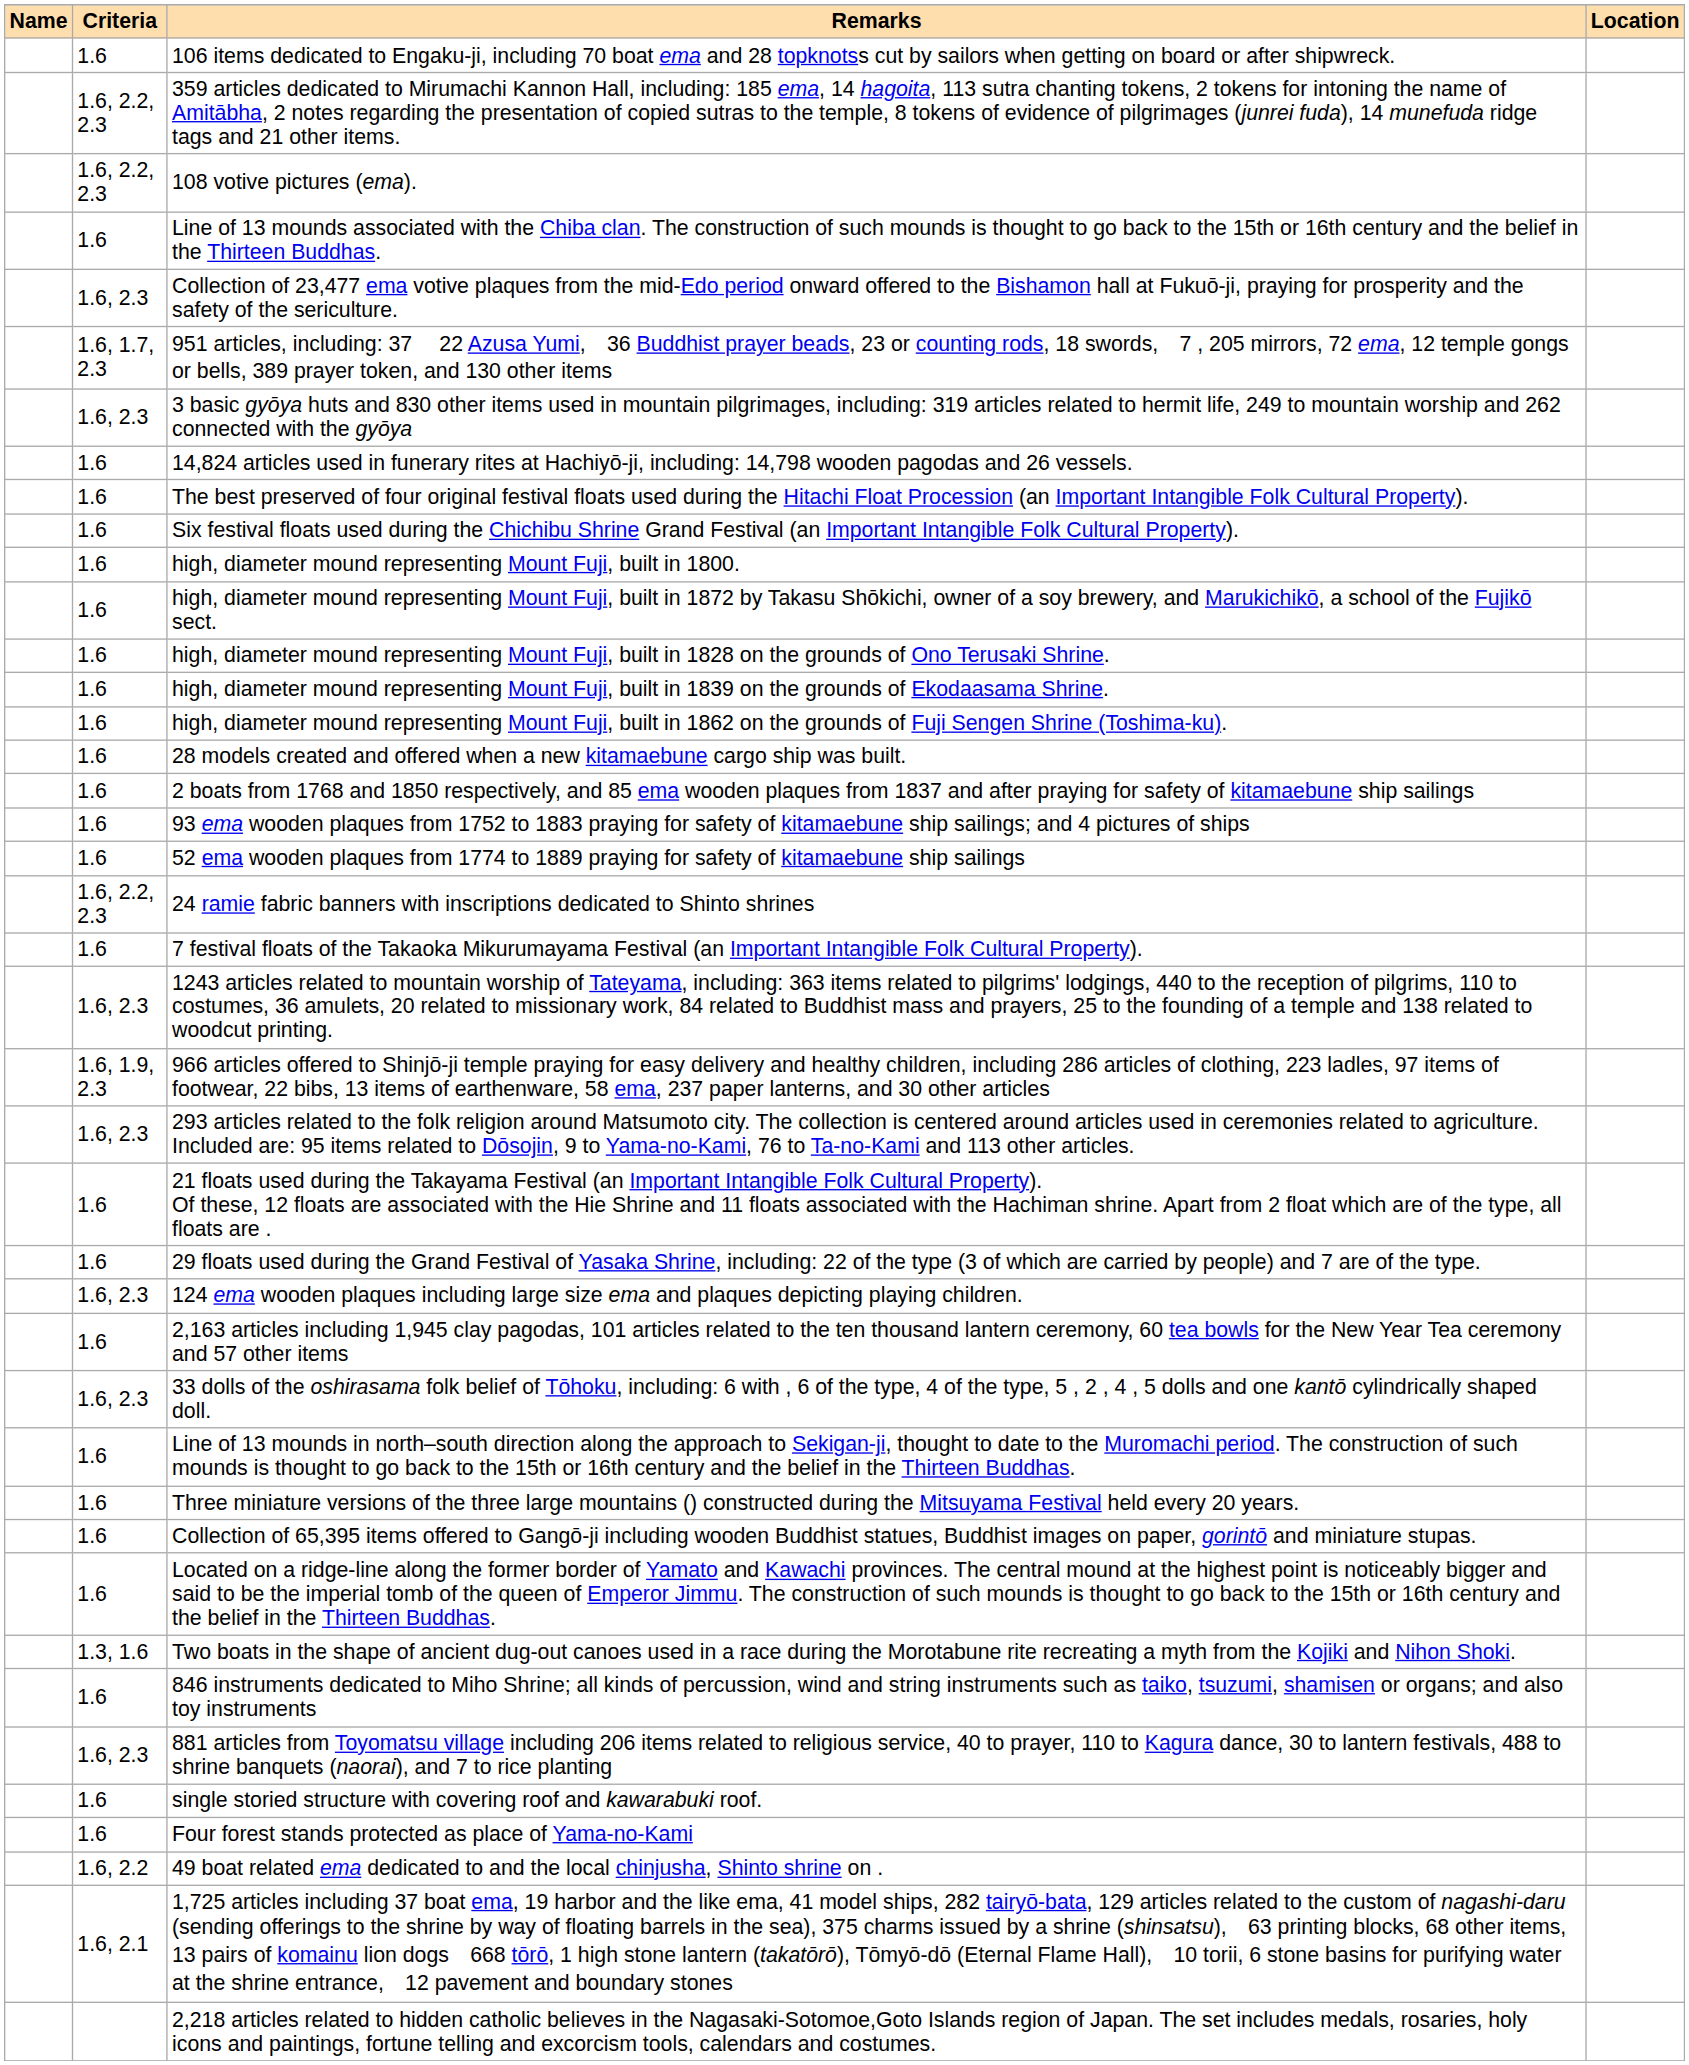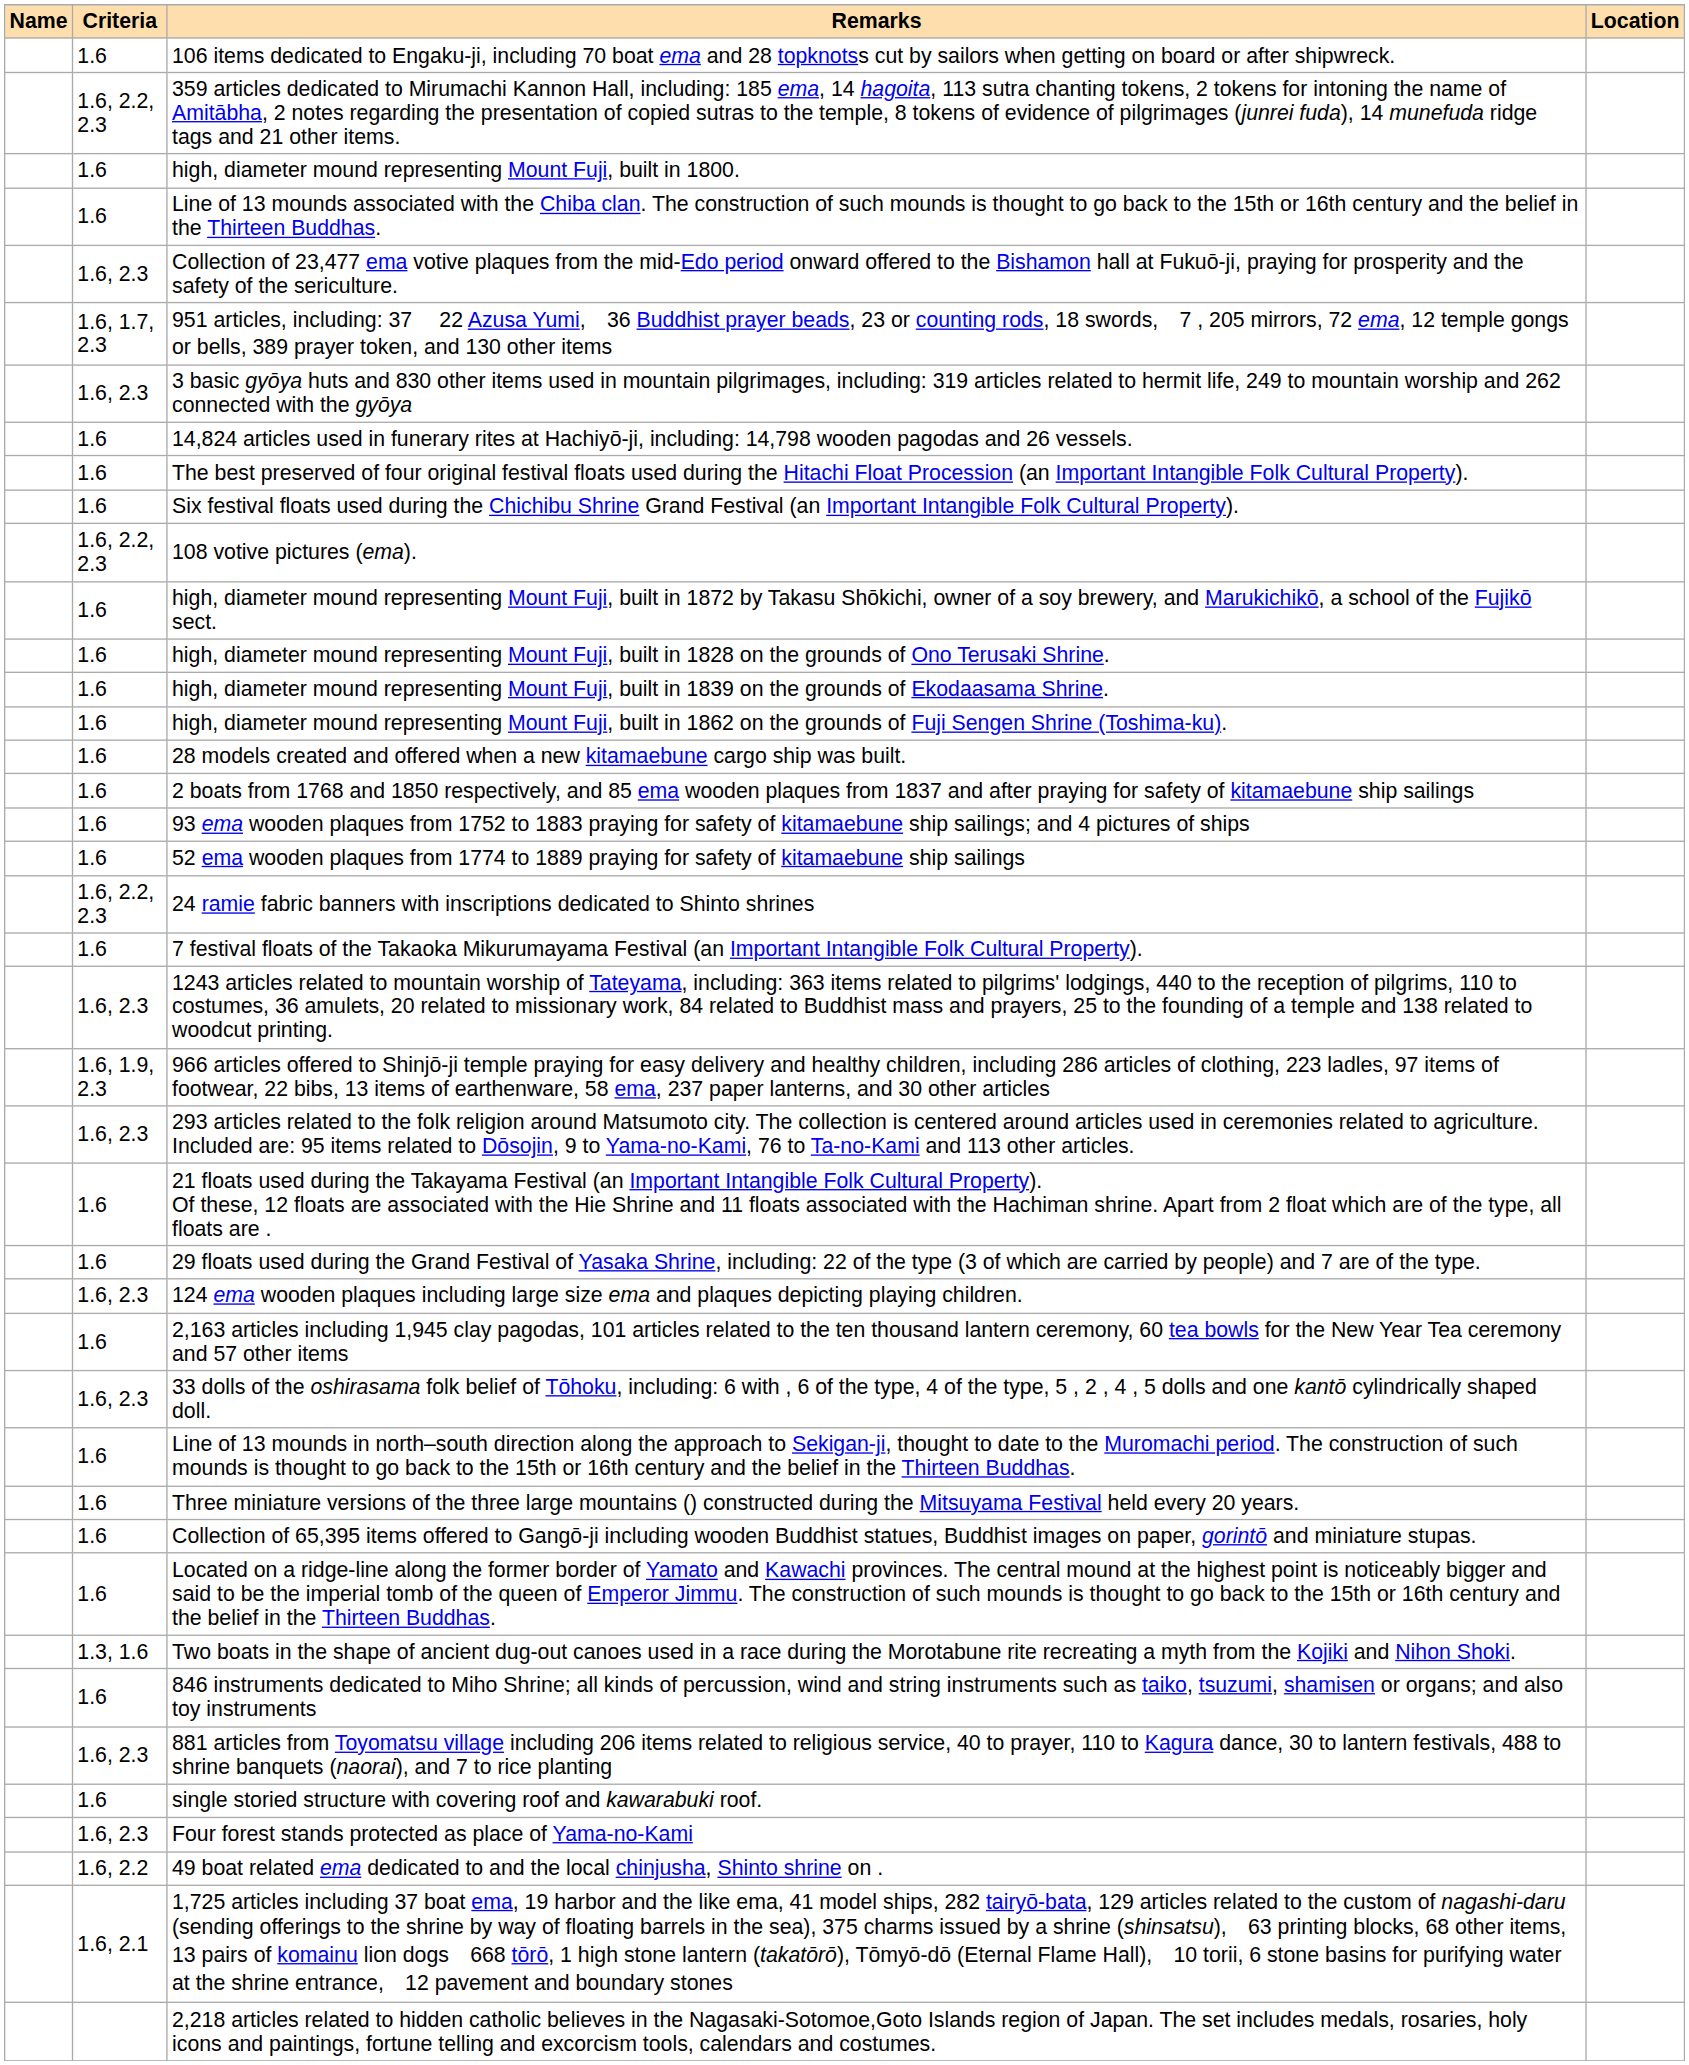 <table class="wikitable sortable" width="100%" style="background:#ffffff;">
 <tr>
 </tr>
 <tr>
 <th scope="col" align="left" style="background:#ffdead;">Name</th>
 <th scope="col" align="left" style="background:#ffdead;">Criteria</th>
 <th scope="col" align="left" style="background:#ffdead;" class="unsortable">Remarks</th>
 <th scope="col" style="background:#ffdead;">Location</th>
 </tr>
 <tr>
 <td></td>
 <td>1.6</td>
 <td>106 items dedicated to Engaku-ji, including 70 boat <em><a href='#'>ema</a></em> and 28 <a href='#'>topknots</a>s cut by sailors when getting on board or after shipwreck.</td>
 <td></td>
 </tr>
 <tr>
 <td></td>
 <td>1.6, 2.2, 2.3</td>
 <td>359 articles dedicated to Mirumachi Kannon Hall, including: 185 <em><a href='#'>ema</a></em>, 14 <em><a href='#'>hagoita</a></em>, 113 sutra chanting tokens, 2 tokens for intoning the name of <a href='#'>Amitābha</a>, 2 notes regarding the presentation of copied sutras to the temple, 8 tokens of evidence of pilgrimages (<em>junrei fuda</em>), 14 <em>munefuda</em> ridge tags and 21 other items.</td>
 <td></td>
 </tr>
 <tr>
 <td></td>
-<td>1.6, 2.2, 2.3</td>
-<td>108 votive pictures (<em>ema</em>).</td>
+<td>1.6</td>
+<td> high,  diameter mound representing <a href='#'>Mount Fuji</a>, built in 1800.</td>
 <td></td>
 </tr>
 <tr>
 <td></td>
 <td>1.6</td>
 <td>Line of 13 mounds associated with the <a href='#'>Chiba clan</a>. The construction of such mounds is thought to go back to the 15th or 16th century and the belief in the <a href='#'>Thirteen Buddhas</a>.</td>
 <td></td>
 </tr>
 <tr>
 <td></td>
 <td>1.6, 2.3</td>
 <td>Collection of 23,477 <a href='#'>ema</a> votive plaques from the mid-<a href='#'>Edo period</a> onward offered to the <a href='#'>Bishamon</a> hall at Fukuō-ji, praying for prosperity and the safety of the sericulture.</td>
 <td></td>
 </tr>
 <tr>
 <td></td>
 <td>1.6, 1.7, 2.3</td>
 <td>951 articles, including: 37 　22 <a href='#'>Azusa Yumi</a>,　36 <a href='#'>Buddhist prayer beads</a>, 23  or <a href='#'>counting rods</a>, 18 swords,　7 , 205 mirrors, 72 <em><a href='#'>ema</a></em>, 12 temple gongs or bells, 389 prayer token, and 130 other items</td>
 <td></td>
 </tr>
 <tr>
 <td></td>
 <td>1.6, 2.3</td>
 <td>3 basic <em>gyōya</em> huts and 830 other items used in mountain pilgrimages, including: 319 articles related to hermit life, 249 to mountain worship and 262 connected with the <em>gyōya</em></td>
 <td></td>
 </tr>
 <tr>
 <td></td>
 <td>1.6</td>
 <td>14,824 articles used in funerary rites at Hachiyō-ji, including: 14,798 wooden pagodas and 26 vessels.</td>
 <td></td>
 </tr>
 <tr>
 <td></td>
 <td>1.6</td>
 <td>The best preserved of four original festival floats used during the <a href='#'>Hitachi Float Procession</a> (an <a href='#'>Important Intangible Folk Cultural Property</a>).</td>
 <td></td>
 </tr>
 <tr>
 <td></td>
 <td>1.6</td>
 <td>Six festival floats used during the <a href='#'>Chichibu Shrine</a> Grand Festival (an <a href='#'>Important Intangible Folk Cultural Property</a>).</td>
 <td></td>
 </tr>
 <tr>
 <td></td>
-<td>1.6</td>
-<td> high,  diameter mound representing <a href='#'>Mount Fuji</a>, built in 1800.</td>
+<td>1.6, 2.2, 2.3</td>
+<td>108 votive pictures (<em>ema</em>).</td>
 <td></td>
 </tr>
 <tr>
 <td></td>
 <td>1.6</td>
 <td> high,  diameter mound representing <a href='#'>Mount Fuji</a>, built in 1872 by Takasu Shōkichi, owner of a soy brewery, and <a href='#'>Marukichikō</a>, a school of the <a href='#'>Fujikō</a> sect.</td>
 <td></td>
 </tr>
 <tr>
 <td></td>
 <td>1.6</td>
 <td> high,  diameter mound representing <a href='#'>Mount Fuji</a>, built in 1828 on the grounds of <a href='#'>Ono Terusaki Shrine</a>.</td>
 <td></td>
 </tr>
 <tr>
 <td></td>
 <td>1.6</td>
 <td> high,  diameter mound representing <a href='#'>Mount Fuji</a>, built in 1839 on the grounds of <a href='#'>Ekodaasama Shrine</a>.</td>
 <td></td>
 </tr>
 <tr>
 <td></td>
 <td>1.6</td>
 <td> high,  diameter mound representing <a href='#'>Mount Fuji</a>, built in 1862 on the grounds of <a href='#'>Fuji Sengen Shrine (Toshima-ku)</a>.</td>
 <td></td>
 </tr>
 <tr>
 <td></td>
 <td>1.6</td>
 <td>28 models created and offered when a new <a href='#'>kitamaebune</a> cargo ship was built.</td>
 <td></td>
 </tr>
 <tr>
 <td></td>
 <td>1.6</td>
 <td>2 boats from 1768 and 1850 respectively, and 85 <a href='#'>ema</a> wooden plaques from 1837 and after praying for safety of <a href='#'>kitamaebune</a> ship sailings</td>
 <td></td>
 </tr>
 <tr>
 <td></td>
 <td>1.6</td>
 <td>93 <em><a href='#'>ema</a></em> wooden plaques from 1752 to 1883 praying for safety of <a href='#'>kitamaebune</a> ship sailings; and 4 pictures of ships</td>
 <td></td>
 </tr>
 <tr>
 <td></td>
 <td>1.6</td>
 <td>52 <a href='#'>ema</a> wooden plaques from 1774 to 1889 praying for safety of <a href='#'>kitamaebune</a> ship sailings</td>
 <td></td>
 </tr>
 <tr>
 <td></td>
 <td>1.6, 2.2, 2.3</td>
 <td>24 <a href='#'>ramie</a> fabric banners with inscriptions dedicated to Shinto shrines</td>
 <td></td>
 </tr>
 <tr>
 <td></td>
 <td>1.6</td>
 <td>7 festival floats of the Takaoka Mikurumayama Festival (an <a href='#'>Important Intangible Folk Cultural Property</a>).</td>
 <td></td>
 </tr>
 <tr>
 <td></td>
 <td>1.6, 2.3</td>
 <td>1243 articles related to mountain worship of <a href='#'>Tateyama</a>, including: 363 items related to pilgrims' lodgings, 440 to the reception of pilgrims, 110 to costumes, 36  amulets, 20 related to missionary work, 84 related to Buddhist mass and prayers, 25 to the founding of a temple and 138 related to woodcut printing.</td>
 <td></td>
 </tr>
 <tr>
 <td></td>
 <td>1.6, 1.9, 2.3</td>
 <td>966 articles offered to Shinjō-ji temple praying for easy delivery and healthy children, including 286 articles of clothing, 223 ladles, 97 items of footwear, 22 bibs, 13 items of earthenware, 58 <a href='#'>ema</a>, 237 paper lanterns, and 30 other articles</td>
 <td></td>
 </tr>
 <tr>
 <td></td>
 <td>1.6, 2.3</td>
 <td>293 articles related to the folk religion around Matsumoto city. The collection is centered around articles used in ceremonies related to agriculture. Included are: 95 items related to <a href='#'>Dōsojin</a>, 9 to <a href='#'>Yama-no-Kami</a>, 76 to <a href='#'>Ta-no-Kami</a> and 113 other articles.</td>
 <td></td>
 </tr>
 <tr>
 <td></td>
 <td>1.6</td>
 <td>21 floats used during the Takayama Festival (an <a href='#'>Important Intangible Folk Cultural Property</a>).<br>Of these, 12 floats are associated with the Hie Shrine and 11 floats associated with the Hachiman shrine. Apart from 2 float which are of the  type, all floats are .</td>
 <td></td>
 </tr>
 <tr>
 <td></td>
 <td>1.6</td>
 <td>29 floats used during the Grand Festival of <a href='#'>Yasaka Shrine</a>, including: 22 of the  type (3 of which are carried by people) and 7 are of the  type.</td>
 <td></td>
 </tr>
 <tr>
 <td></td>
 <td>1.6, 2.3</td>
 <td>124 <em><a href='#'>ema</a></em> wooden plaques including large size <em>ema</em> and plaques depicting playing children.</td>
 <td></td>
 </tr>
 <tr>
 <td></td>
 <td>1.6</td>
 <td>2,163 articles including 1,945 clay pagodas, 101 articles related to the  ten thousand lantern ceremony, 60 <a href='#'>tea bowls</a> for the  New Year Tea ceremony and 57 other items</td>
 <td></td>
 </tr>
 <tr>
 <td></td>
 <td>1.6, 2.3</td>
 <td>33 dolls of the <em>oshirasama</em> folk belief of <a href='#'>Tōhoku</a>, including: 6 with , 6 of the  type, 4 of the  type, 5 , 2 , 4 , 5  dolls and one <em>kantō</em> cylindrically shaped doll.</td>
 <td></td>
 </tr>
 <tr>
 <td></td>
 <td>1.6</td>
 <td>Line of 13 mounds in north–south direction along the approach to <a href='#'>Sekigan-ji</a>, thought to date to the <a href='#'>Muromachi period</a>. The construction of such mounds is thought to go back to the 15th or 16th century and the belief in the <a href='#'>Thirteen Buddhas</a>.</td>
 <td></td>
 </tr>
 <tr>
 <td></td>
 <td>1.6</td>
 <td>Three miniature versions of the three large mountains () constructed during the <a href='#'>Mitsuyama Festival</a> held every 20 years.</td>
 <td></td>
 </tr>
 <tr>
 <td></td>
 <td>1.6</td>
 <td>Collection of 65,395 items offered to Gangō-ji including wooden Buddhist statues, Buddhist images on paper, <em><a href='#'>gorintō</a></em> and miniature stupas.</td>
 <td></td>
 </tr>
 <tr>
 <td></td>
 <td>1.6</td>
 <td>Located on a ridge-line along the former border of <a href='#'>Yamato</a> and <a href='#'>Kawachi</a> provinces. The central mound at the highest point is noticeably bigger and said to be the imperial tomb of the queen of <a href='#'>Emperor Jimmu</a>. The construction of such mounds is thought to go back to the 15th or 16th century and the belief in the <a href='#'>Thirteen Buddhas</a>.</td>
 <td></td>
 </tr>
 <tr>
 <td></td>
 <td>1.3, 1.6</td>
 <td>Two boats in the shape of ancient dug-out canoes used in a race during the Morotabune rite recreating a myth from the <a href='#'>Kojiki</a> and <a href='#'>Nihon Shoki</a>.</td>
 <td></td>
 </tr>
 <tr>
 <td></td>
 <td>1.6</td>
 <td>846 instruments dedicated to Miho Shrine; all kinds of percussion, wind and string instruments such as <a href='#'>taiko</a>, <a href='#'>tsuzumi</a>, <a href='#'>shamisen</a> or organs; and also toy instruments</td>
 <td></td>
 </tr>
 <tr>
 <td></td>
 <td>1.6, 2.3</td>
 <td>881 articles from <a href='#'>Toyomatsu village</a> including 206 items related to religious service, 40 to prayer, 110 to <a href='#'>Kagura</a> dance, 30 to lantern festivals, 488 to shrine banquets (<em>naorai</em>), and 7 to  rice planting</td>
 <td></td>
 </tr>
 <tr>
 <td></td>
 <td>1.6</td>
 <td> single storied structure with covering roof and <em>kawarabuki</em> roof.</td>
 <td></td>
 </tr>
 <tr>
 <td></td>
-<td>1.6</td>
+<td>1.6, 2.3</td>
 <td>Four forest stands protected as place of <a href='#'>Yama-no-Kami</a></td>
 <td></td>
 </tr>
 <tr>
 <td></td>
 <td>1.6, 2.2</td>
 <td>49 boat related <em><a href='#'>ema</a></em> dedicated to  and the local <a href='#'>chinjusha</a>, <a href='#'>Shinto shrine</a> on .</td>
 <td></td>
 </tr>
 <tr>
 <td></td>
 <td>1.6, 2.1</td>
 <td>1,725 articles including 37 boat <a href='#'>ema</a>, 19 harbor and the like ema, 41 model ships, 282 <a href='#'>tairyō-bata</a>, 129 articles related to the custom of <em>nagashi-daru</em> (sending offerings to the shrine by way of floating barrels in the sea), 375 charms issued by a shrine (<em>shinsatsu</em>),　63 printing blocks, 68 other items, 13 pairs of <a href='#'>komainu</a> lion dogs　668 <a href='#'>tōrō</a>, 1 high stone lantern (<em>takatōrō</em>), Tōmyō-dō (Eternal Flame Hall),　10 torii, 6 stone basins for purifying water at the shrine entrance,　12 pavement and boundary stones</td>
 <td></td>
 </tr>
 <tr>
 <td></td>
 <td></td>
 <td>2,218 articles related to hidden catholic believes in the Nagasaki-Sotomoe,Goto Islands region of Japan. The set includes medals, rosaries, holy icons and paintings, fortune telling and excorcism tools, calendars and costumes.</td>
 <td></td>
 </tr>
 </table>
